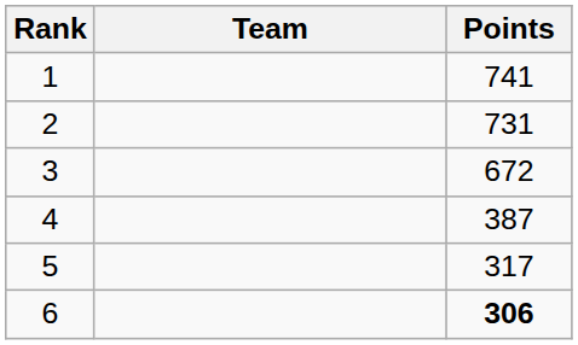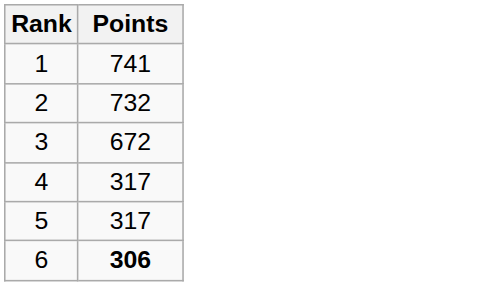 <table class="wikitable" style="text-align:center;">
 <tr>
 <th width=40>Rank</th>
-<th width=180>Team</th>
 <th width=60>Points</th>
 </tr>
 <tr>
 <td>1</td>
-<td align=left></td>
 <td>741</td>
 </tr>
 <tr>
 <td>2</td>
-<td align=left></td>
-<td>731</td>
+<td>732</td>
 </tr>
 <tr>
 <td>3</td>
-<td align=left></td>
 <td>672</td>
 </tr>
 <tr>
 <td>4</td>
-<td align=left></td>
-<td>387</td>
+<td>317</td>
 </tr>
 <tr>
 <td>5</td>
-<td align=left></td>
 <td>317</td>
 </tr>
 <tr>
 <td>6</td>
-<td align=left></td>
 <td><strong>306</strong></td>
 </tr>
 </table>
